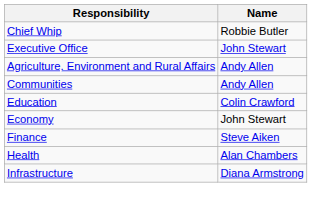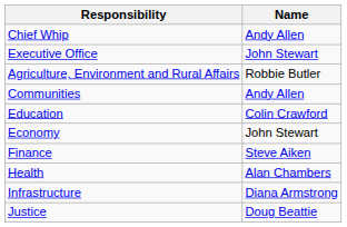 <table class="wikitable">
 <tr>
 <th>Responsibility</th>
 <th>Name</th>
 </tr>
 <tr>
 <td><a href='#'>Chief Whip</a></td>
-<td>Robbie Butler</td>
+<td><a href='#'>Andy Allen</a></td>
 </tr>
 <tr>
 <td><a href='#'>Executive Office</a></td>
 <td><a href='#'>John Stewart</a></td>
 </tr>
 <tr>
 <td><a href='#'>Agriculture, Environment and Rural Affairs</a></td>
-<td><a href='#'>Andy Allen</a></td>
+<td>Robbie Butler</td>
 </tr>
 <tr>
 <td><a href='#'>Communities</a></td>
 <td><a href='#'>Andy Allen</a></td>
 </tr>
 <tr>
 <td><a href='#'>Education</a></td>
 <td><a href='#'>Colin Crawford</a></td>
 </tr>
 <tr>
 <td><a href='#'>Economy</a></td>
 <td>John Stewart</td>
 </tr>
 <tr>
 <td><a href='#'>Finance</a></td>
 <td><a href='#'>Steve Aiken</a></td>
 </tr>
 <tr>
 <td><a href='#'>Health</a></td>
 <td><a href='#'>Alan Chambers</a></td>
 </tr>
 <tr>
 <td><a href='#'>Infrastructure</a></td>
 <td><a href='#'>Diana Armstrong</a></td>
 </tr>
+<tr>
+<td><a href='#'>Justice</a></td>
+<td><a href='#'>Doug Beattie</a></td>
+</tr>
 </table>
